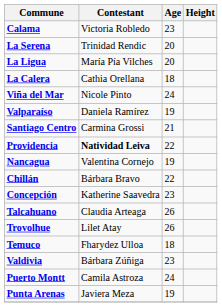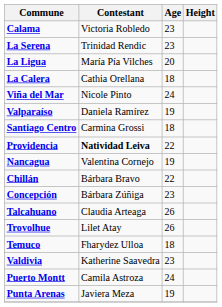 <table class="wikitable sortable" style="font-size:95%;">
 <tr>
 <th>Commune</th>
 <th>Contestant</th>
 <th>Age</th>
 <th>Height</th>
 </tr>
 <tr>
 <td><strong> <a href='#'>Calama</a></strong></td>
 <td>Victoria Robledo</td>
 <td>23</td>
 <td></td>
 </tr>
 <tr>
 <td><strong> <a href='#'>La Serena</a></strong></td>
 <td>Trinidad Rendic</td>
-<td>20</td>
+<td>23</td>
 <td></td>
 </tr>
 <tr>
 <td><strong> <a href='#'>La Ligua</a></strong></td>
 <td>María Pía Vilches</td>
 <td>20</td>
 <td></td>
 </tr>
 <tr>
 <td><strong> <a href='#'>La Calera</a></strong></td>
 <td>Cathia Orellana</td>
 <td>18</td>
 <td></td>
 </tr>
 <tr>
 <td><strong> <a href='#'>Viña del Mar</a></strong></td>
 <td>Nicole Pinto</td>
 <td>24</td>
 <td></td>
 </tr>
 <tr>
 <td><strong> <a href='#'>Valparaíso</a></strong></td>
 <td>Daniela Ramírez</td>
 <td>19</td>
 <td></td>
 </tr>
 <tr>
 <td><strong> <a href='#'>Santiago Centro</a></strong></td>
 <td>Carmina Grossi</td>
-<td>21</td>
+<td>18</td>
 <td></td>
 </tr>
 <tr>
 <td><strong> <a href='#'>Providencia</a></strong></td>
 <td><strong>Natividad Leiva</strong></td>
 <td>22</td>
 <td></td>
 </tr>
 <tr>
 <td><strong> <a href='#'>Nancagua</a></strong></td>
 <td>Valentina Cornejo</td>
 <td>19</td>
 <td></td>
 </tr>
 <tr>
 <td><strong> <a href='#'>Chillán</a></strong></td>
 <td>Bárbara Bravo</td>
 <td>22</td>
 <td></td>
 </tr>
 <tr>
 <td><strong> <a href='#'>Concepción</a></strong></td>
-<td>Katherine Saavedra</td>
+<td>Bárbara Zúñiga</td>
 <td>23</td>
 <td></td>
 </tr>
 <tr>
 <td><strong> <a href='#'>Talcahuano</a></strong></td>
 <td>Claudia Arteaga</td>
 <td>26</td>
 <td></td>
 </tr>
 <tr>
 <td><strong> <a href='#'>Trovolhue</a></strong></td>
 <td>Lilet Atay</td>
 <td>26</td>
 <td></td>
 </tr>
 <tr>
 <td><strong><a href='#'>Temuco</a></strong></td>
 <td>Fharydez Ulloa</td>
 <td>18</td>
 <td></td>
 </tr>
 <tr>
 <td><strong> <a href='#'>Valdivia</a></strong></td>
-<td>Bárbara Zúñiga</td>
+<td>Katherine Saavedra</td>
 <td>23</td>
 <td></td>
 </tr>
 <tr>
 <td><strong> <a href='#'>Puerto Montt</a></strong></td>
 <td>Camila Astroza</td>
 <td>24</td>
 <td></td>
 </tr>
 <tr>
 <td><strong> <a href='#'>Punta Arenas</a></strong></td>
 <td>Javiera Meza</td>
 <td>19</td>
 <td></td>
 </tr>
 <tr>
 </tr>
 </table>
